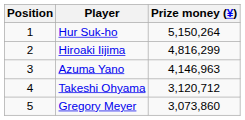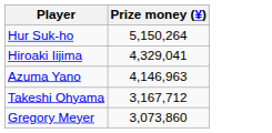 <table class="wikitable">
 <tr>
-<th>Position</th>
 <th>Player</th>
 <th>Prize money (<a href='#'>¥</a>)</th>
 </tr>
 <tr>
-<td align=center>1</td>
 <td> <a href='#'>Hur Suk-ho</a></td>
 <td align=center>5,150,264</td>
 </tr>
 <tr>
-<td align=center>2</td>
 <td> <a href='#'>Hiroaki Iijima</a></td>
-<td align=center>4,816,299</td>
+<td align=center>4,329,041</td>
 </tr>
 <tr>
-<td align=center>3</td>
 <td> <a href='#'>Azuma Yano</a></td>
 <td align=center>4,146,963</td>
 </tr>
 <tr>
-<td align=center>4</td>
 <td> <a href='#'>Takeshi Ohyama</a></td>
-<td align=center>3,120,712</td>
+<td align=center>3,167,712</td>
 </tr>
 <tr>
-<td align=center>5</td>
 <td> <a href='#'>Gregory Meyer</a></td>
 <td align=center>3,073,860</td>
 </tr>
 </table>
